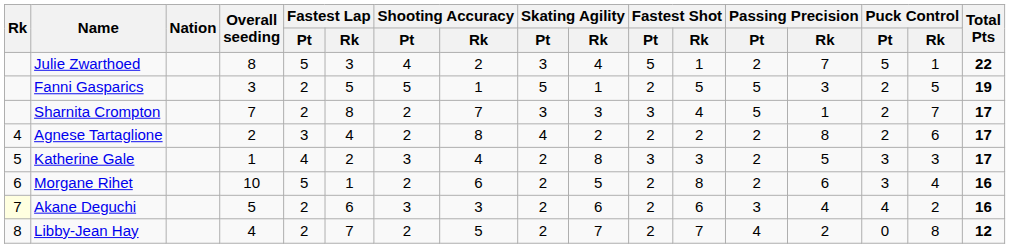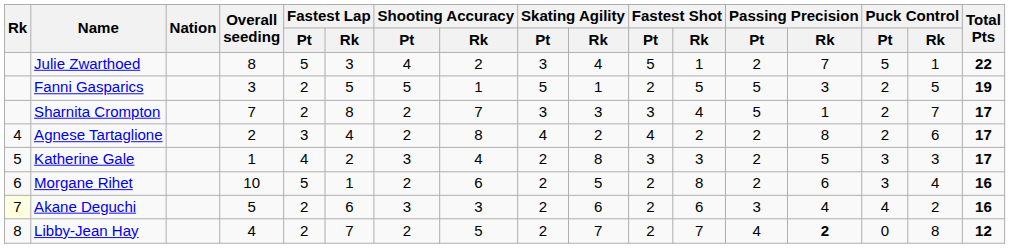 <table class="wikitable sortable" style="text-align:center">
 <tr>
 <th rowspan=2>Rk</th>
 <th rowspan=2>Name</th>
 <th rowspan=2>Nation</th>
 <th rowspan=2>Overall <br>seeding</th>
 <th colspan=2>Fastest Lap</th>
 <th colspan=2>Shooting Accuracy</th>
 <th colspan=2>Skating Agility</th>
 <th colspan=2>Fastest Shot</th>
 <th colspan=2>Passing Precision</th>
 <th colspan=2>Puck Control</th>
 <th rowspan=2>Total<br>Pts</th>
 </tr>
 <tr>
 <th>Pt</th>
 <th>Rk</th>
 <th>Pt</th>
 <th>Rk</th>
 <th>Pt</th>
 <th>Rk</th>
 <th>Pt</th>
 <th>Rk</th>
 <th>Pt</th>
 <th>Rk</th>
 <th>Pt</th>
 <th>Rk</th>
 </tr>
 <tr>
 <td></td>
 <td align=left><a href='#'>Julie Zwarthoed</a></td>
 <td align=left></td>
 <td>8</td>
 <td>5</td>
 <td>3</td>
 <td>4</td>
 <td>2</td>
 <td>3</td>
 <td>4</td>
 <td>5</td>
 <td>1</td>
 <td>2</td>
 <td>7</td>
 <td>5</td>
 <td>1</td>
 <td><strong>22</strong></td>
 </tr>
 <tr>
 <td></td>
 <td align=left><a href='#'>Fanni Gasparics</a></td>
 <td align=left></td>
 <td>3</td>
 <td>2</td>
 <td>5</td>
 <td>5</td>
 <td>1</td>
 <td>5</td>
 <td>1</td>
 <td>2</td>
 <td>5</td>
 <td>5</td>
 <td>3</td>
 <td>2</td>
 <td>5</td>
 <td><strong>19</strong></td>
 </tr>
 <tr>
 <td></td>
 <td align=left><a href='#'>Sharnita Crompton</a></td>
 <td align=left></td>
 <td>7</td>
 <td>2</td>
 <td>8</td>
 <td>2</td>
 <td>7</td>
 <td>3</td>
 <td>3</td>
 <td>3</td>
 <td>4</td>
 <td>5</td>
 <td>1</td>
 <td>2</td>
 <td>7</td>
 <td><strong>17</strong></td>
 </tr>
 <tr>
 <td>4</td>
 <td align=left><a href='#'>Agnese Tartaglione</a></td>
 <td align=left></td>
 <td>2</td>
 <td>3</td>
 <td>4</td>
 <td>2</td>
 <td>8</td>
 <td>4</td>
 <td>2</td>
-<td>2</td>
+<td>4</td>
 <td>2</td>
 <td>2</td>
 <td>8</td>
 <td>2</td>
 <td>6</td>
 <td><strong>17</strong></td>
 </tr>
 <tr>
 <td>5</td>
 <td align=left><a href='#'>Katherine Gale</a></td>
 <td align=left></td>
 <td>1</td>
 <td>4</td>
 <td>2</td>
 <td>3</td>
 <td>4</td>
 <td>2</td>
 <td>8</td>
 <td>3</td>
 <td>3</td>
 <td>2</td>
 <td>5</td>
 <td>3</td>
 <td>3</td>
 <td><strong>17</strong></td>
 </tr>
 <tr>
 <td>6</td>
 <td align=left><a href='#'>Morgane Rihet</a></td>
 <td align=left></td>
 <td>10</td>
 <td>5</td>
 <td>1</td>
 <td>2</td>
 <td>6</td>
 <td>2</td>
 <td>5</td>
 <td>2</td>
 <td>8</td>
 <td>2</td>
 <td>6</td>
 <td>3</td>
 <td>4</td>
 <td><strong>16</strong></td>
 </tr>
 <tr>
 <td style="background: lightyellow;">7</td>
 <td align=left><a href='#'>Akane Deguchi</a></td>
 <td align=left></td>
 <td>5</td>
 <td>2</td>
 <td>6</td>
 <td>3</td>
 <td>3</td>
 <td>2</td>
 <td>6</td>
 <td>2</td>
 <td>6</td>
 <td>3</td>
 <td>4</td>
 <td>4</td>
 <td>2</td>
 <td><strong>16</strong></td>
 </tr>
 <tr>
 <td>8</td>
 <td align=left><a href='#'>Libby-Jean Hay</a></td>
 <td align=left></td>
 <td>4</td>
 <td>2</td>
 <td>7</td>
 <td>2</td>
 <td>5</td>
 <td>2</td>
 <td>7</td>
 <td>2</td>
 <td>7</td>
 <td>4</td>
-<td>2</td>
+<td><strong>2</strong></td>
 <td>0</td>
 <td>8</td>
 <td><strong>12</strong></td>
 </tr>
 </table>
